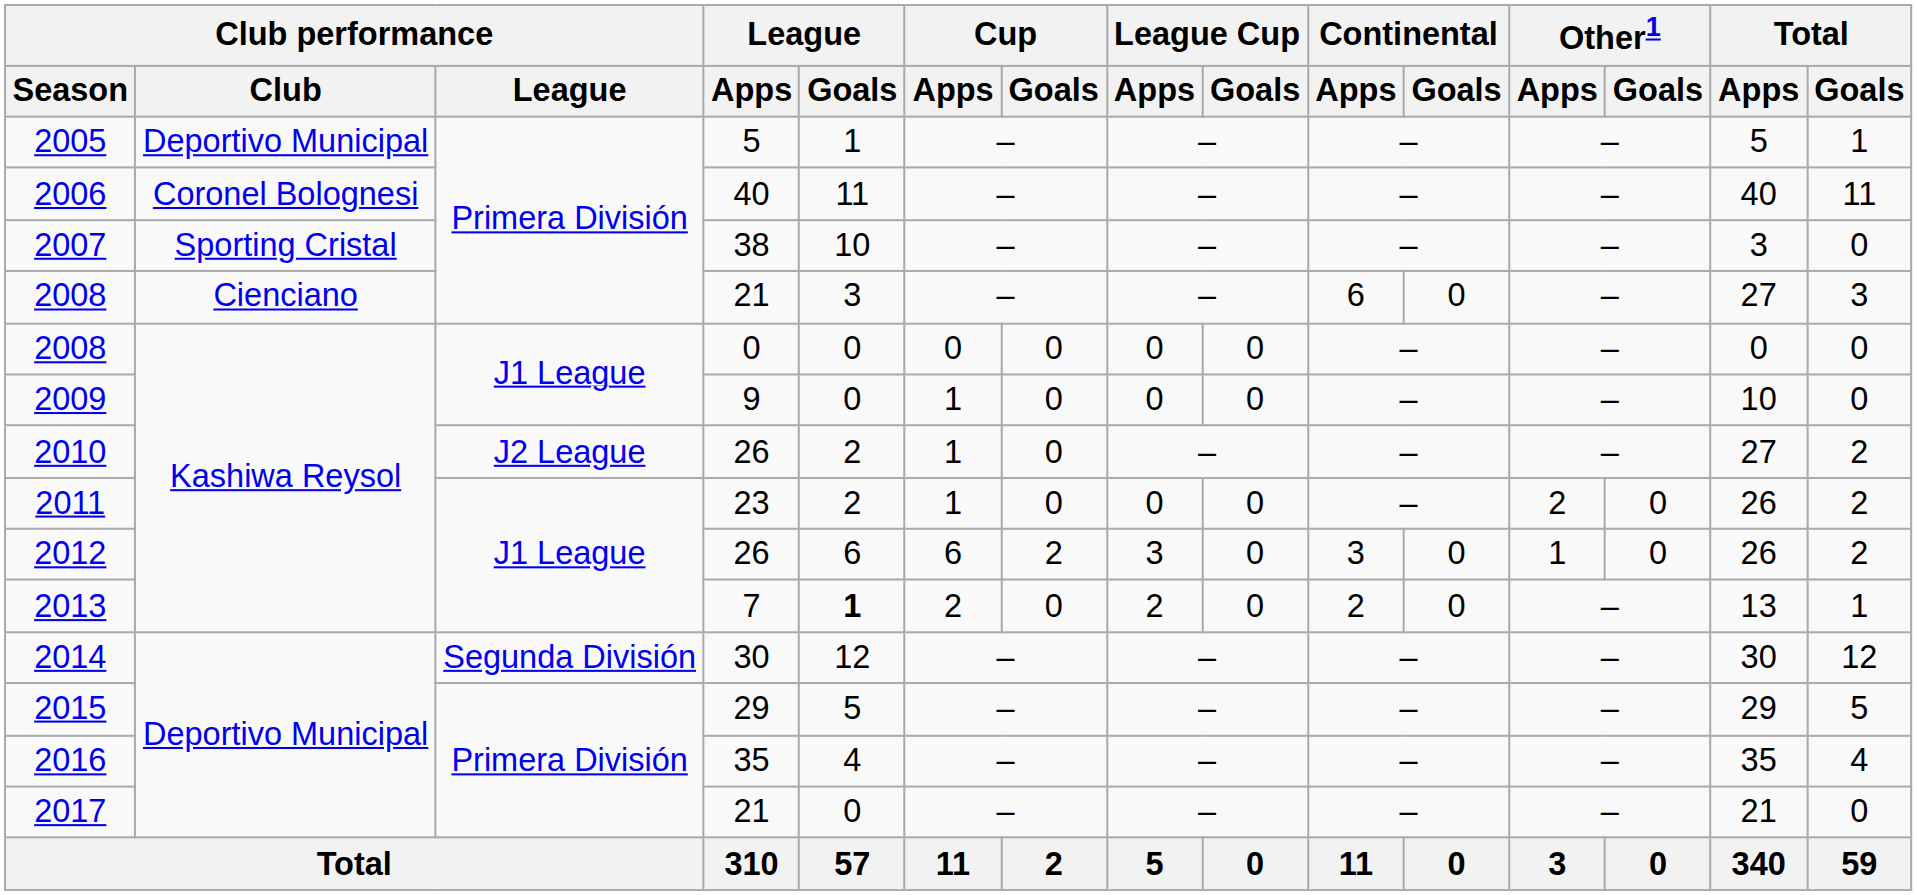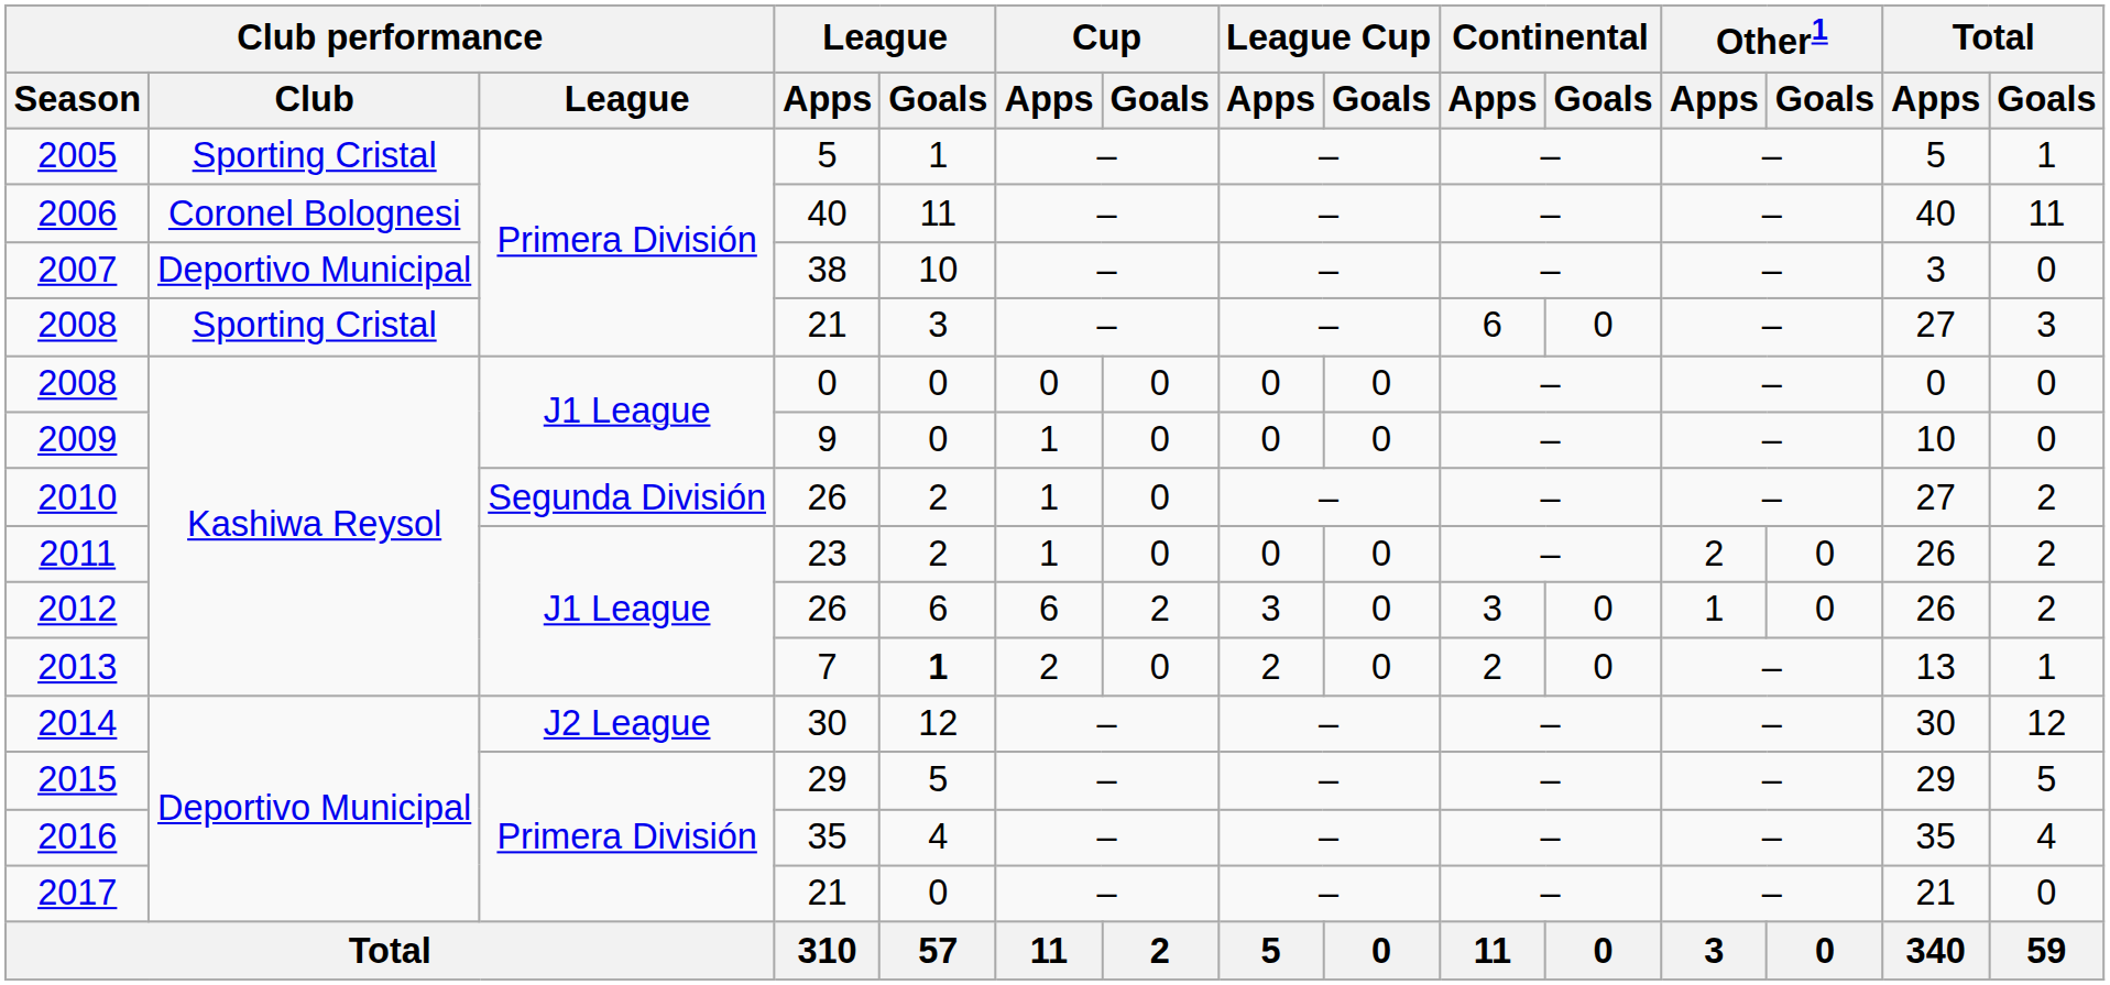 <table class="wikitable" style="text-align:center;">
 <tr>
 <th colspan=3>Club performance</th>
 <th colspan=2>League</th>
 <th colspan=2>Cup</th>
 <th colspan=2>League Cup</th>
 <th colspan=2>Continental</th>
 <th colspan="2">Other<sup><a href='#'>1</a></sup></th>
 <th colspan=2>Total</th>
 </tr>
 <tr>
 <th>Season</th>
 <th>Club</th>
 <th>League</th>
 <th>Apps</th>
 <th>Goals</th>
 <th>Apps</th>
 <th>Goals</th>
 <th>Apps</th>
 <th>Goals</th>
 <th>Apps</th>
 <th>Goals</th>
 <th>Apps</th>
 <th>Goals</th>
 <th>Apps</th>
 <th>Goals</th>
 </tr>
 <tr>
 <td><a href='#'>2005</a></td>
-<td><a href='#'>Deportivo Municipal</a></td>
+<td><a href='#'>Sporting Cristal</a></td>
 <td rowspan="4"><a href='#'>Primera División</a></td>
 <td>5</td>
 <td>1</td>
 <td colspan="2">–</td>
 <td colspan="2">–</td>
 <td colspan="2">–</td>
 <td colspan="2">–</td>
 <td>5</td>
 <td>1</td>
 </tr>
 <tr>
 <td><a href='#'>2006</a></td>
 <td><a href='#'>Coronel Bolognesi</a></td>
 <td>40</td>
 <td>11</td>
 <td colspan="2">–</td>
 <td colspan="2">–</td>
 <td colspan="2">–</td>
 <td colspan="2">–</td>
 <td>40</td>
 <td>11</td>
 </tr>
 <tr>
 <td><a href='#'>2007</a></td>
-<td><a href='#'>Sporting Cristal</a></td>
+<td><a href='#'>Deportivo Municipal</a></td>
 <td>38</td>
 <td>10</td>
 <td colspan="2">–</td>
 <td colspan="2">–</td>
 <td colspan="2">–</td>
 <td colspan="2">–</td>
 <td>3</td>
 <td>0</td>
 </tr>
 <tr>
 <td><a href='#'>2008</a></td>
-<td><a href='#'>Cienciano</a></td>
+<td><a href='#'>Sporting Cristal</a></td>
 <td>21</td>
 <td>3</td>
 <td colspan="2">–</td>
 <td colspan="2">–</td>
 <td>6</td>
 <td>0</td>
 <td colspan="2">–</td>
 <td>27</td>
 <td>3</td>
 </tr>
 <tr>
 <td><a href='#'>2008</a></td>
 <td rowspan="6"><a href='#'>Kashiwa Reysol</a></td>
 <td rowspan="2"><a href='#'>J1 League</a></td>
 <td>0</td>
 <td>0</td>
 <td>0</td>
 <td>0</td>
 <td>0</td>
 <td>0</td>
 <td colspan="2">–</td>
 <td colspan="2">–</td>
 <td>0</td>
 <td>0</td>
 </tr>
 <tr>
 <td><a href='#'>2009</a></td>
 <td>9</td>
 <td>0</td>
 <td>1</td>
 <td>0</td>
 <td>0</td>
 <td>0</td>
 <td colspan="2">–</td>
 <td colspan="2">–</td>
 <td>10</td>
 <td>0</td>
 </tr>
 <tr>
 <td><a href='#'>2010</a></td>
-<td><a href='#'>J2 League</a></td>
+<td><a href='#'>Segunda División</a></td>
 <td>26</td>
 <td>2</td>
 <td>1</td>
 <td>0</td>
 <td colspan="2">–</td>
 <td colspan="2">–</td>
 <td colspan="2">–</td>
 <td>27</td>
 <td>2</td>
 </tr>
 <tr>
 <td><a href='#'>2011</a></td>
 <td rowspan="3"><a href='#'>J1 League</a></td>
 <td>23</td>
 <td>2</td>
 <td>1</td>
 <td>0</td>
 <td>0</td>
 <td>0</td>
 <td colspan="2">–</td>
 <td>2</td>
 <td>0</td>
 <td>26</td>
 <td>2</td>
 </tr>
 <tr>
 <td><a href='#'>2012</a></td>
 <td>26</td>
 <td>6</td>
 <td>6</td>
 <td>2</td>
 <td>3</td>
 <td>0</td>
 <td>3</td>
 <td>0</td>
 <td>1</td>
 <td>0</td>
 <td>26</td>
 <td>2</td>
 </tr>
 <tr>
 <td><a href='#'>2013</a></td>
 <td>7</td>
 <td><strong>1</strong></td>
 <td>2</td>
 <td>0</td>
 <td>2</td>
 <td>0</td>
 <td>2</td>
 <td>0</td>
 <td colspan="2">–</td>
 <td>13</td>
 <td>1</td>
 </tr>
 <tr>
 <td><a href='#'>2014</a></td>
 <td rowspan="4"><a href='#'>Deportivo Municipal</a></td>
-<td><a href='#'>Segunda División</a></td>
+<td><a href='#'>J2 League</a></td>
 <td>30</td>
 <td>12</td>
 <td colspan="2">–</td>
 <td colspan="2">–</td>
 <td colspan="2">–</td>
 <td colspan="2">–</td>
 <td>30</td>
 <td>12</td>
 </tr>
 <tr>
 <td><a href='#'>2015</a></td>
 <td rowspan="3"><a href='#'>Primera División</a></td>
 <td>29</td>
 <td>5</td>
 <td colspan="2">–</td>
 <td colspan="2">–</td>
 <td colspan="2">–</td>
 <td colspan="2">–</td>
 <td>29</td>
 <td>5</td>
 </tr>
 <tr>
 <td><a href='#'>2016</a></td>
 <td>35</td>
 <td>4</td>
 <td colspan="2">–</td>
 <td colspan="2">–</td>
 <td colspan="2">–</td>
 <td colspan="2">–</td>
 <td>35</td>
 <td>4</td>
 </tr>
 <tr>
 <td><a href='#'>2017</a></td>
 <td>21</td>
 <td>0</td>
 <td colspan="2">–</td>
 <td colspan="2">–</td>
 <td colspan="2">–</td>
 <td colspan="2">–</td>
 <td>21</td>
 <td>0</td>
 </tr>
 <tr>
 <th colspan=3>Total</th>
 <th>310</th>
 <th>57</th>
 <th>11</th>
 <th>2</th>
 <th>5</th>
 <th>0</th>
 <th>11</th>
 <th>0</th>
 <th>3</th>
 <th>0</th>
 <th>340</th>
 <th>59</th>
 </tr>
 </table>
